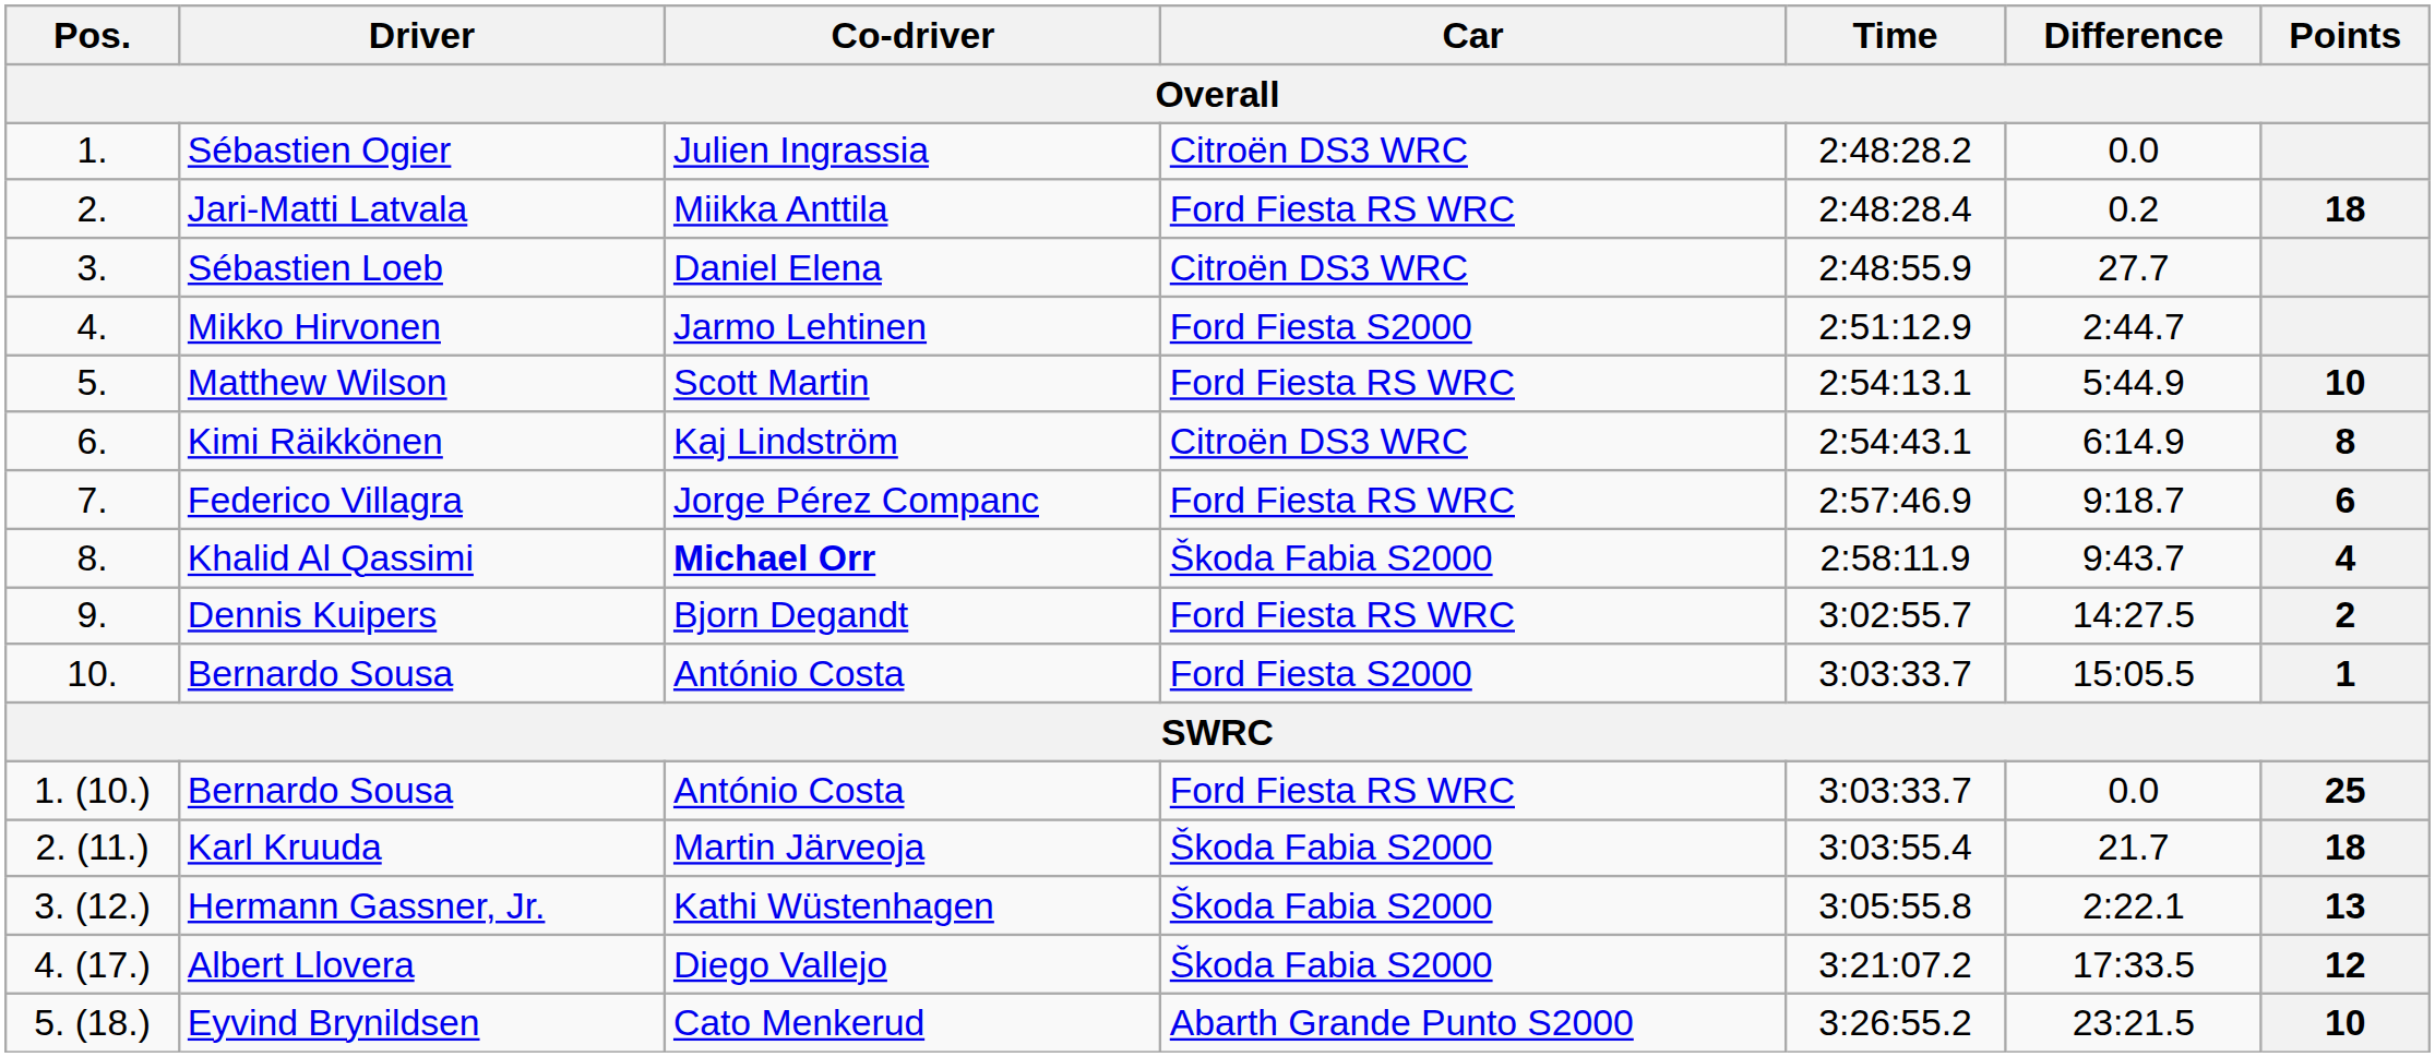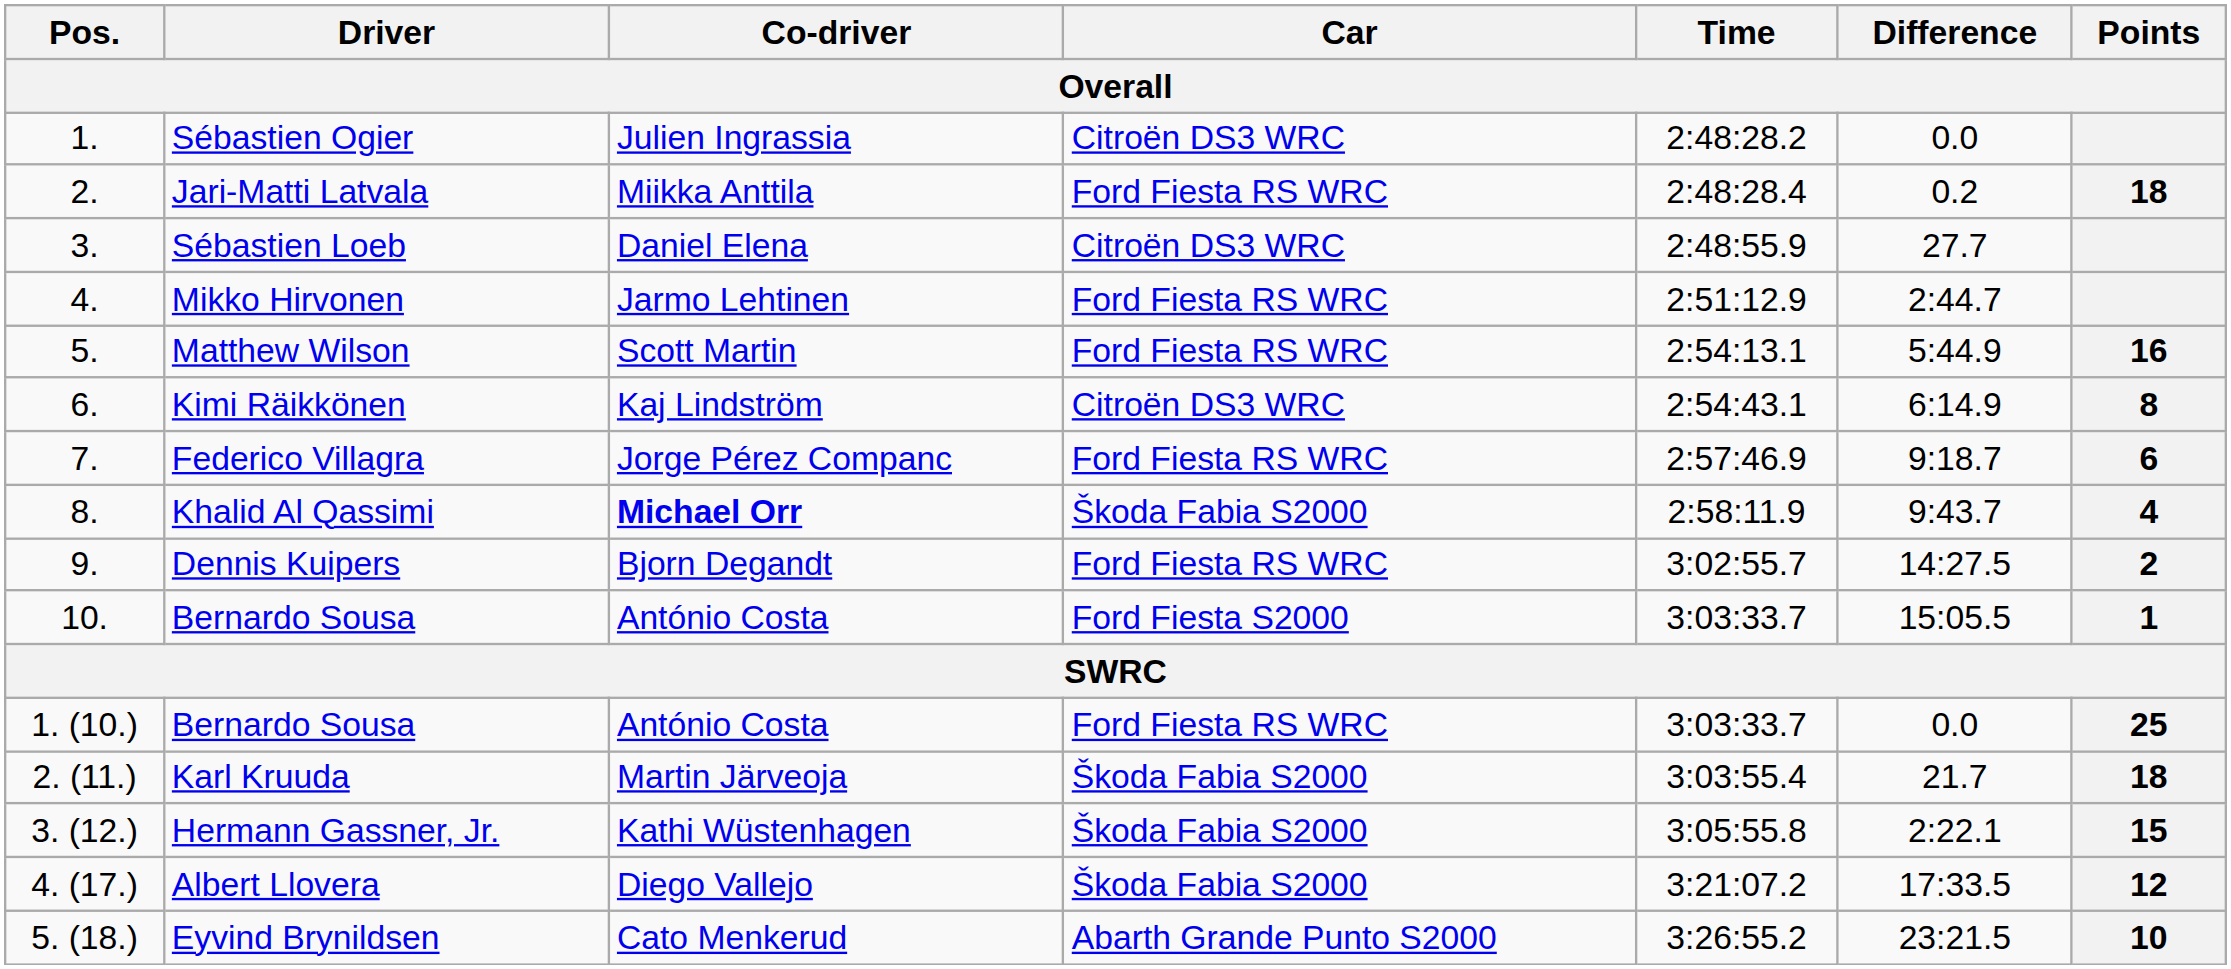 <table class="wikitable" width="100%" style="text-align: center; font-size: 90%; max-width: 950px;">
 <tr>
 <th>Pos.</th>
 <th>Driver</th>
 <th>Co-driver</th>
 <th>Car</th>
 <th>Time</th>
 <th>Difference</th>
 <th>Points</th>
 </tr>
 <tr>
 <th colspan=7>Overall</th>
 </tr>
 <tr>
 <td>1.</td>
 <td align="left"> <a href='#'>Sébastien Ogier</a></td>
 <td align="left"> <a href='#'>Julien Ingrassia</a></td>
 <td align="left"><a href='#'>Citroën DS3 WRC</a></td>
 <td>2:48:28.2</td>
 <td>0.0</td>
 <th></th>
 </tr>
 <tr>
 <td>2.</td>
 <td align="left"> <a href='#'>Jari-Matti Latvala</a></td>
 <td align="left"> <a href='#'>Miikka Anttila</a></td>
 <td align="left"><a href='#'>Ford Fiesta RS WRC</a></td>
 <td>2:48:28.4</td>
 <td>0.2</td>
 <th>18</th>
 </tr>
 <tr>
 <td>3.</td>
 <td align="left"> <a href='#'>Sébastien Loeb</a></td>
 <td align="left"> <a href='#'>Daniel Elena</a></td>
 <td align="left"><a href='#'>Citroën DS3 WRC</a></td>
 <td>2:48:55.9</td>
 <td>27.7</td>
 <th></th>
 </tr>
 <tr>
 <td>4.</td>
 <td align="left"> <a href='#'>Mikko Hirvonen</a></td>
 <td align="left"> <a href='#'>Jarmo Lehtinen</a></td>
-<td align="left"><a href='#'>Ford Fiesta S2000</a></td>
+<td align="left"><a href='#'>Ford Fiesta RS WRC</a></td>
 <td>2:51:12.9</td>
 <td>2:44.7</td>
 <th></th>
 </tr>
 <tr>
 <td>5.</td>
 <td align="left"> <a href='#'>Matthew Wilson</a></td>
 <td align="left"> <a href='#'>Scott Martin</a></td>
 <td align="left"><a href='#'>Ford Fiesta RS WRC</a></td>
 <td>2:54:13.1</td>
 <td>5:44.9</td>
-<th>10</th>
+<th>16</th>
 </tr>
 <tr>
 <td>6.</td>
 <td align="left"> <a href='#'>Kimi Räikkönen</a></td>
 <td align="left"> <a href='#'>Kaj Lindström</a></td>
 <td align="left"><a href='#'>Citroën DS3 WRC</a></td>
 <td>2:54:43.1</td>
 <td>6:14.9</td>
 <th>8</th>
 </tr>
 <tr>
 <td>7.</td>
 <td align="left"> <a href='#'>Federico Villagra</a></td>
 <td align="left"> <a href='#'>Jorge Pérez Companc</a></td>
 <td align="left"><a href='#'>Ford Fiesta RS WRC</a></td>
 <td>2:57:46.9</td>
 <td>9:18.7</td>
 <th>6</th>
 </tr>
 <tr>
 <td>8.</td>
 <td align="left"> <a href='#'>Khalid Al Qassimi</a></td>
 <td align="left"><strong> <a href='#'>Michael Orr</a></strong></td>
 <td align="left"><a href='#'>Škoda Fabia S2000</a></td>
 <td>2:58:11.9</td>
 <td>9:43.7</td>
 <th>4</th>
 </tr>
 <tr>
 <td>9.</td>
 <td align="left"> <a href='#'>Dennis Kuipers</a></td>
 <td align="left"> <a href='#'>Bjorn Degandt</a></td>
 <td align="left"><a href='#'>Ford Fiesta RS WRC</a></td>
 <td>3:02:55.7</td>
 <td>14:27.5</td>
 <th>2</th>
 </tr>
 <tr>
 <td>10.</td>
 <td align="left"> <a href='#'>Bernardo Sousa</a></td>
 <td align="left"> <a href='#'>António Costa</a></td>
 <td align="left"><a href='#'>Ford Fiesta S2000</a></td>
 <td>3:03:33.7</td>
 <td>15:05.5</td>
 <th>1</th>
 </tr>
 <tr>
 <th colspan=7>SWRC</th>
 </tr>
 <tr>
 <td>1. (10.)</td>
 <td align="left"> <a href='#'>Bernardo Sousa</a></td>
 <td align="left"> <a href='#'>António Costa</a></td>
 <td align="left"><a href='#'>Ford Fiesta RS WRC</a></td>
 <td>3:03:33.7</td>
 <td>0.0</td>
 <th>25</th>
 </tr>
 <tr>
 <td>2. (11.)</td>
 <td align="left"> <a href='#'>Karl Kruuda</a></td>
 <td align="left"> <a href='#'>Martin Järveoja</a></td>
 <td align="left"><a href='#'>Škoda Fabia S2000</a></td>
 <td>3:03:55.4</td>
 <td>21.7</td>
 <th>18</th>
 </tr>
 <tr>
 <td>3. (12.)</td>
 <td align="left"> <a href='#'>Hermann Gassner, Jr.</a></td>
 <td align="left"> <a href='#'>Kathi Wüstenhagen</a></td>
 <td align="left"><a href='#'>Škoda Fabia S2000</a></td>
 <td>3:05:55.8</td>
 <td>2:22.1</td>
-<th>13</th>
+<th>15</th>
 </tr>
 <tr>
 <td>4. (17.)</td>
 <td align="left"> <a href='#'>Albert Llovera</a></td>
 <td align="left"> <a href='#'>Diego Vallejo</a></td>
 <td align="left"><a href='#'>Škoda Fabia S2000</a></td>
 <td>3:21:07.2</td>
 <td>17:33.5</td>
 <th>12</th>
 </tr>
 <tr>
 <td>5. (18.)</td>
 <td align="left"> <a href='#'>Eyvind Brynildsen</a></td>
 <td align="left"> <a href='#'>Cato Menkerud</a></td>
 <td align="left"><a href='#'>Abarth Grande Punto S2000</a></td>
 <td>3:26:55.2</td>
 <td>23:21.5</td>
 <th>10</th>
 </tr>
 </table>
